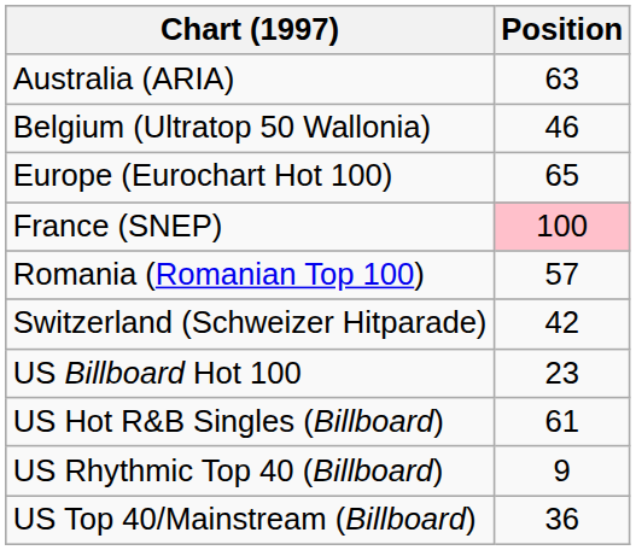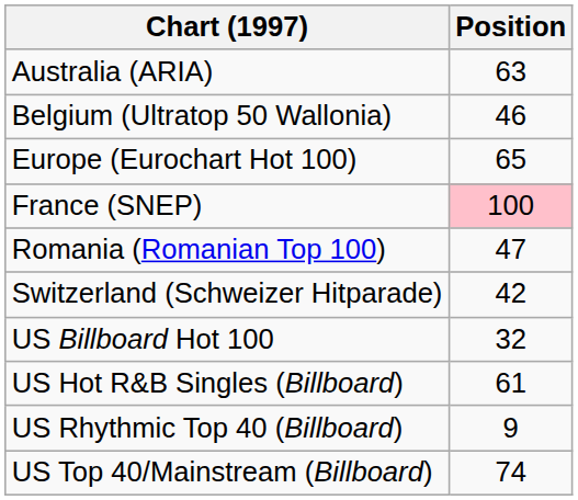 <table class="wikitable sortable">
 <tr>
 <th>Chart (1997)</th>
 <th>Position</th>
 </tr>
 <tr>
 <td>Australia (ARIA)</td>
 <td align="center">63</td>
 </tr>
 <tr>
 <td>Belgium (Ultratop 50 Wallonia)</td>
 <td align="center">46</td>
 </tr>
 <tr>
 <td>Europe (Eurochart Hot 100)</td>
 <td align="center">65</td>
 </tr>
 <tr>
 <td>France (SNEP)</td>
 <td align="center" style="background: pink;">100</td>
 </tr>
 <tr>
 <td>Romania (<a href='#'>Romanian Top 100</a>)</td>
-<td align="center">57</td>
+<td align="center">47</td>
 </tr>
 <tr>
 <td>Switzerland (Schweizer Hitparade)</td>
 <td align="center">42</td>
 </tr>
 <tr>
 <td>US <em>Billboard</em> Hot 100</td>
-<td align="center">23</td>
+<td align="center">32</td>
 </tr>
 <tr>
 <td>US Hot R&B Singles (<em>Billboard</em>)</td>
 <td align="center">61</td>
 </tr>
 <tr>
 <td>US Rhythmic Top 40 (<em>Billboard</em>)</td>
 <td align="center">9</td>
 </tr>
 <tr>
 <td>US Top 40/Mainstream (<em>Billboard</em>)</td>
-<td align="center">36</td>
+<td align="center">74</td>
 </tr>
 </table>
